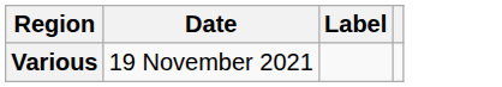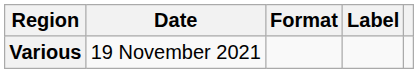 <table class="wikitable plainrowheaders">
 <tr>
 <th scope="col">Region</th>
 <th scope="col">Date</th>
+<th scope="col">Format</th>
 <th scope="col">Label</th>
 <th scope="col"></th>
 </tr>
 <tr>
 <th scope="row" rowspan="1">Various</th>
 <td>19 November 2021</td>
 <td rowspan="1"></td>
+<td rowspan="1"></td>
 <td></td>
 </tr>
 </table>
